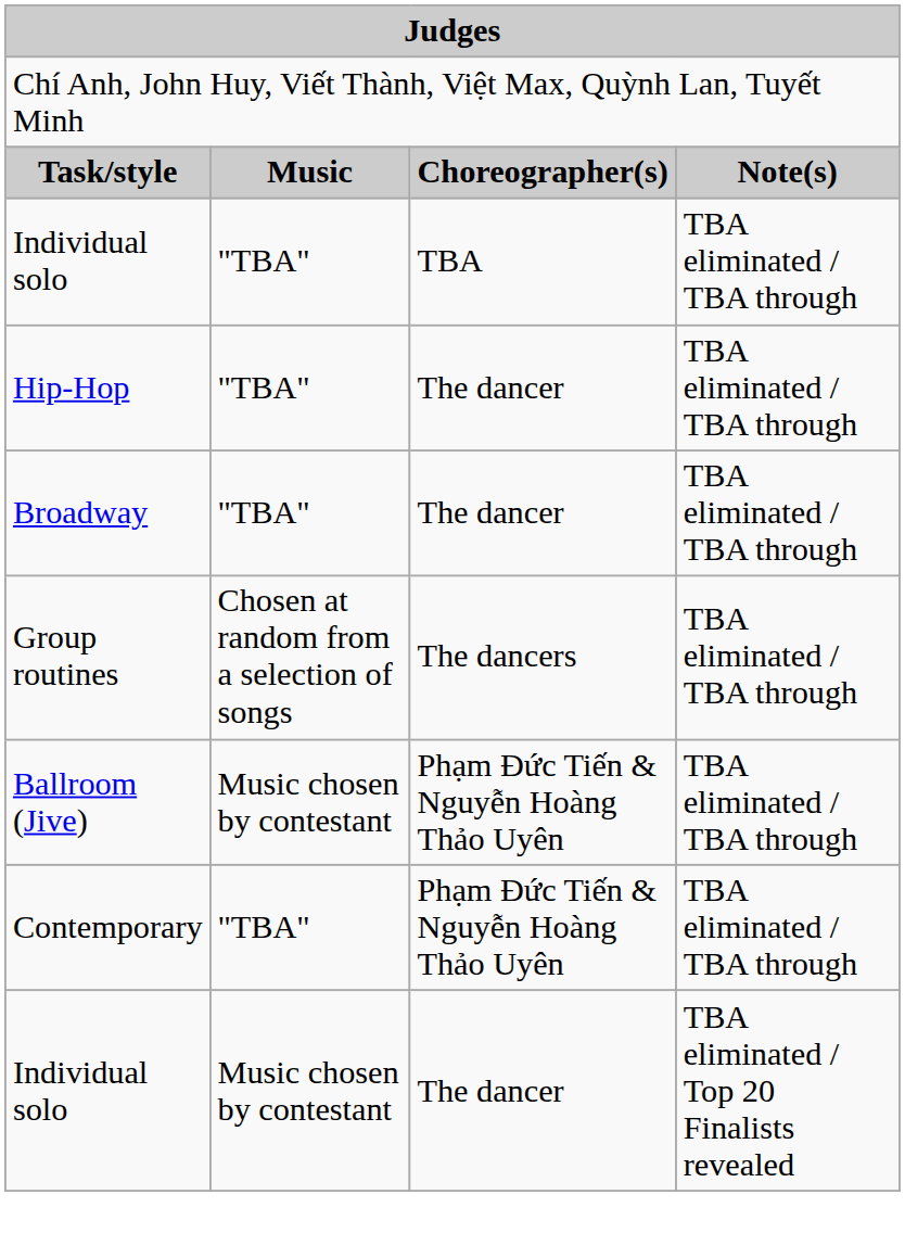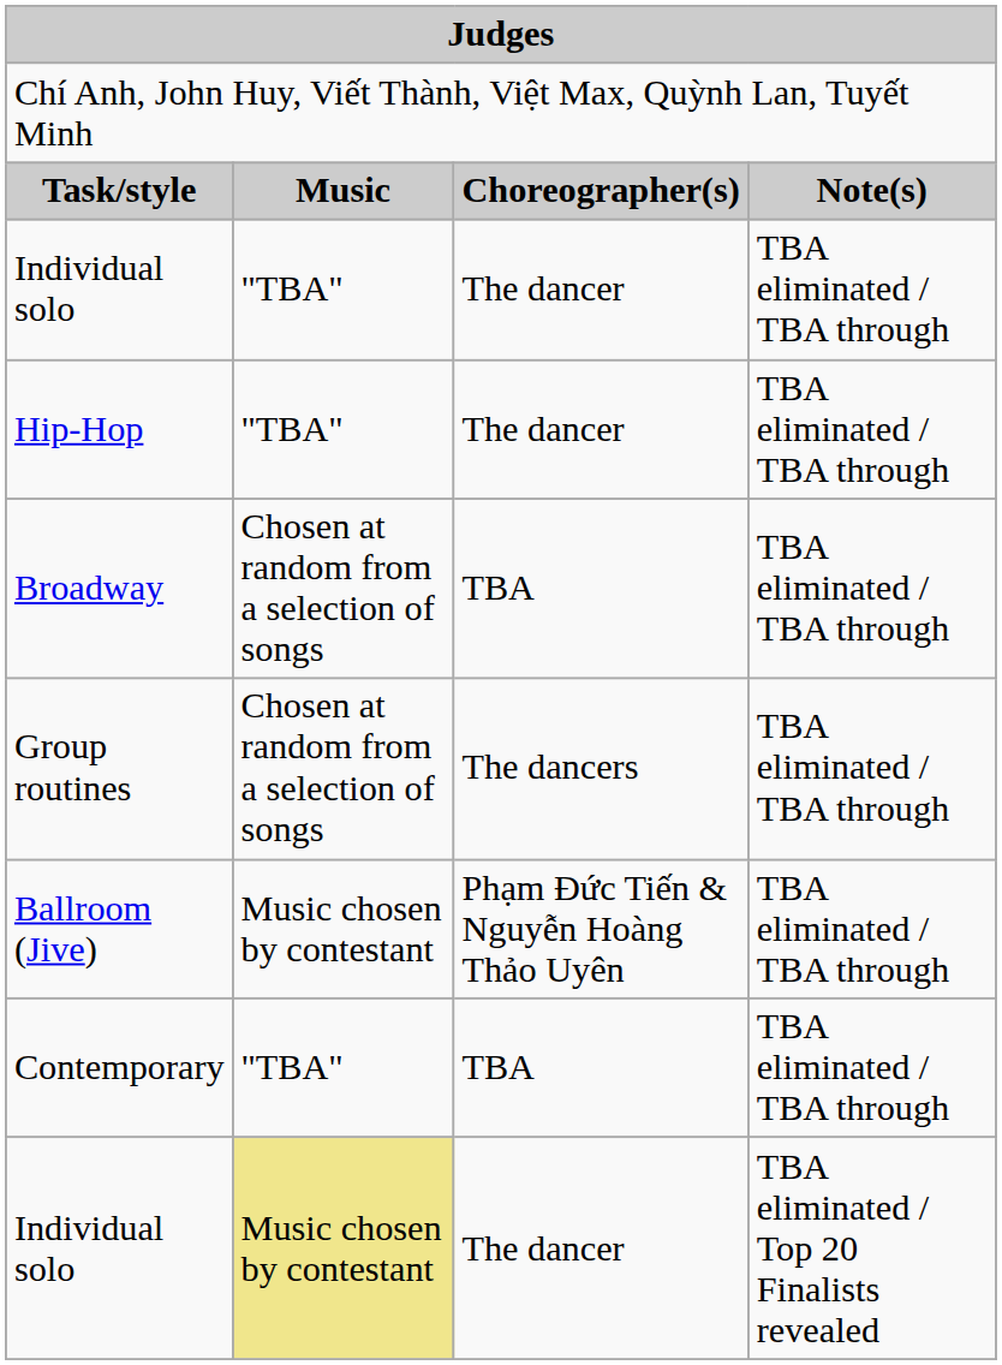 <table class="wikitable" style="width:70%;">
 <tr>
 <th scope="row" colspan=4 style="background:#ccc;">Judges</th>
 </tr>
 <tr>
 <td colspan=4>Chí Anh, John Huy, Viết Thành, Việt Max, Quỳnh Lan, Tuyết Minh</td>
 </tr>
 <tr style="text-align:center; background:#ccc;">
 <td style="width:15%;"><strong>Task/style</strong></td>
 <td><strong>Music</strong></td>
 <td style="width:25%;"><strong>Choreographer(s)</strong></td>
 <td style="width:25%;"><strong>Note(s)</strong></td>
 </tr>
 <tr>
 <td>Individual solo</td>
 <td>"TBA"</td>
-<td>TBA</td>
+<td>The dancer</td>
 <td>TBA eliminated / TBA through</td>
 </tr>
 <tr>
 <td><a href='#'>Hip-Hop</a></td>
 <td>"TBA"</td>
 <td>The dancer</td>
 <td>TBA eliminated / TBA through</td>
 </tr>
 <tr>
 <td><a href='#'>Broadway</a></td>
-<td>"TBA"</td>
-<td>The dancer</td>
+<td>Chosen at random from a selection of songs</td>
+<td>TBA</td>
 <td>TBA eliminated / TBA through</td>
 </tr>
 <tr>
 <td>Group routines</td>
 <td>Chosen at random from a selection of songs</td>
 <td>The dancers</td>
 <td>TBA eliminated / TBA through</td>
 </tr>
 <tr>
 <td><a href='#'>Ballroom</a> (<a href='#'>Jive</a>)</td>
 <td>Music chosen by contestant</td>
 <td>Phạm Đức Tiến & Nguyễn Hoàng Thảo Uyên</td>
 <td>TBA eliminated / TBA through</td>
 </tr>
 <tr>
 <td>Contemporary</td>
 <td>"TBA"</td>
-<td>Phạm Đức Tiến & Nguyễn Hoàng Thảo Uyên</td>
+<td>TBA</td>
 <td>TBA eliminated / TBA through</td>
 </tr>
 <tr>
 <td>Individual solo</td>
-<td>Music chosen by contestant</td>
+<td style="background: khaki;">Music chosen by contestant</td>
 <td>The dancer</td>
 <td>TBA eliminated / Top 20 Finalists revealed</td>
 </tr>
 <tr>
 </tr>
 </table>
